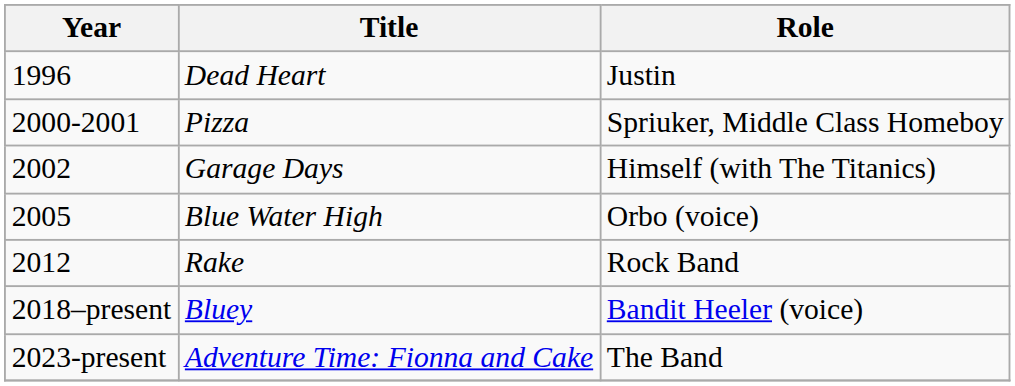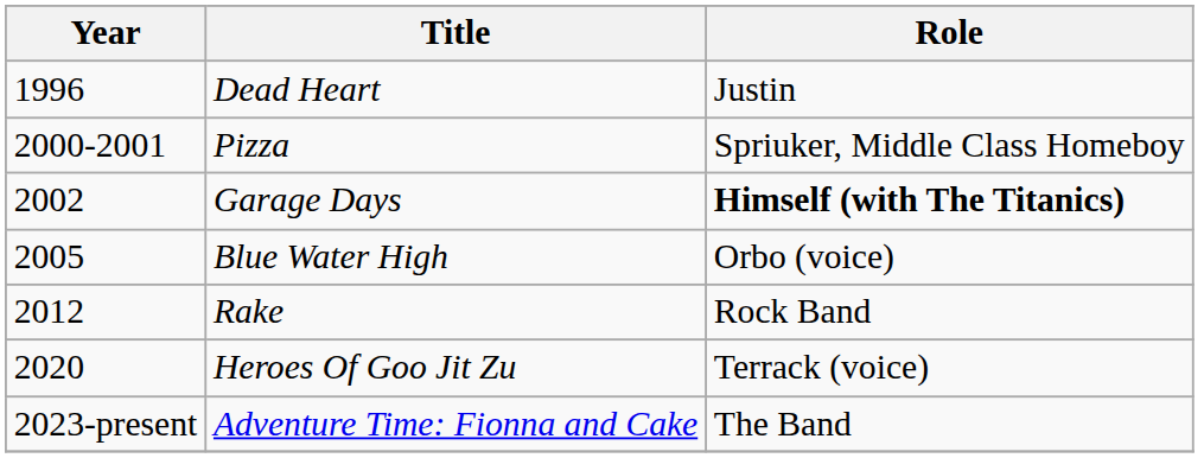 <table class="wikitable">
 <tr>
 <th>Year</th>
 <th>Title</th>
 <th>Role</th>
 </tr>
 <tr>
 <td>1996</td>
 <td><em> Dead Heart </em></td>
 <td>Justin</td>
 </tr>
 <tr>
 <td>2000-2001</td>
 <td><em>Pizza</em></td>
 <td>Spriuker, Middle Class Homeboy</td>
 </tr>
 <tr>
 <td>2002</td>
 <td><em> Garage Days</em></td>
-<td>Himself (with The Titanics)</td>
+<td><strong>Himself (with The Titanics)</strong></td>
 </tr>
 <tr>
 <td>2005</td>
 <td><em>Blue Water High</em></td>
 <td>Orbo (voice)</td>
 </tr>
 <tr>
 <td>2012</td>
 <td><em>Rake</em></td>
 <td>Rock Band</td>
 </tr>
 <tr>
-<td>2018–present</td>
-<td><em><a href='#'>Bluey</a></em></td>
-<td><a href='#'>Bandit Heeler</a> (voice)</td>
+<td>2020</td>
+<td><em>Heroes Of Goo Jit Zu</em></td>
+<td>Terrack (voice)</td>
 </tr>
 <tr>
 <td>2023-present</td>
 <td><em><a href='#'>Adventure Time: Fionna and Cake</a></em></td>
 <td>The Band</td>
 </tr>
 <tr>
 </tr>
 </table>
